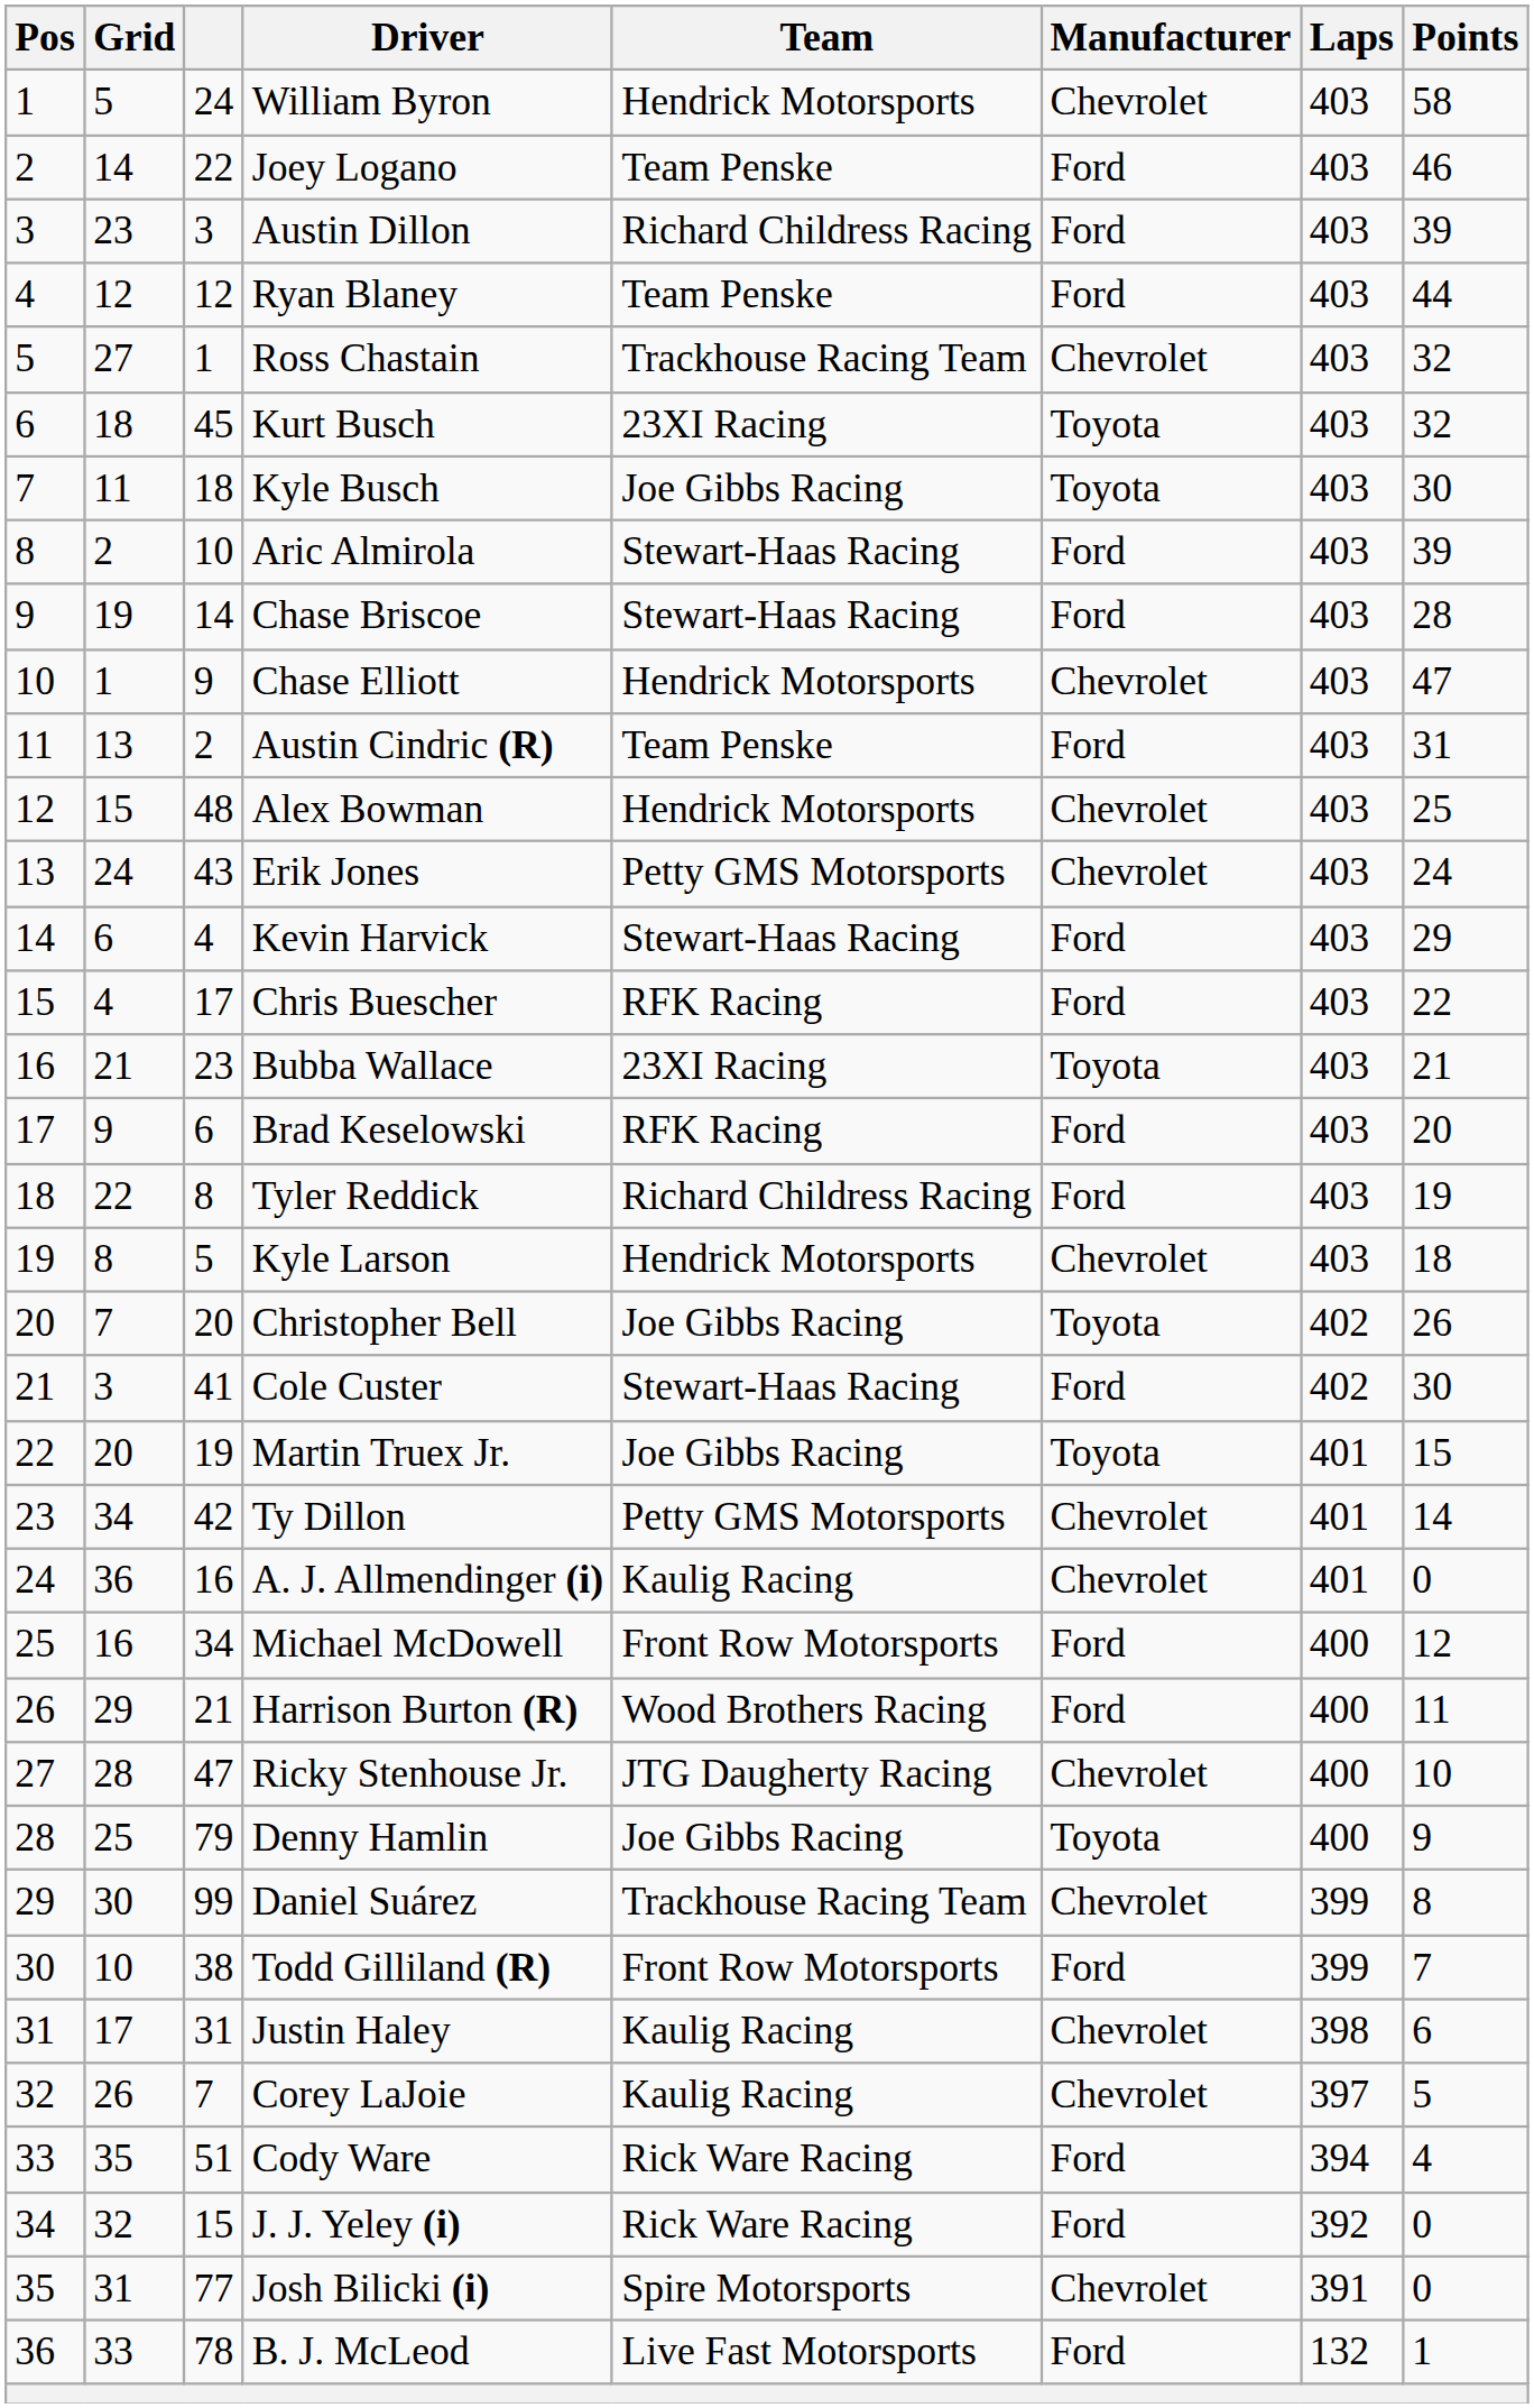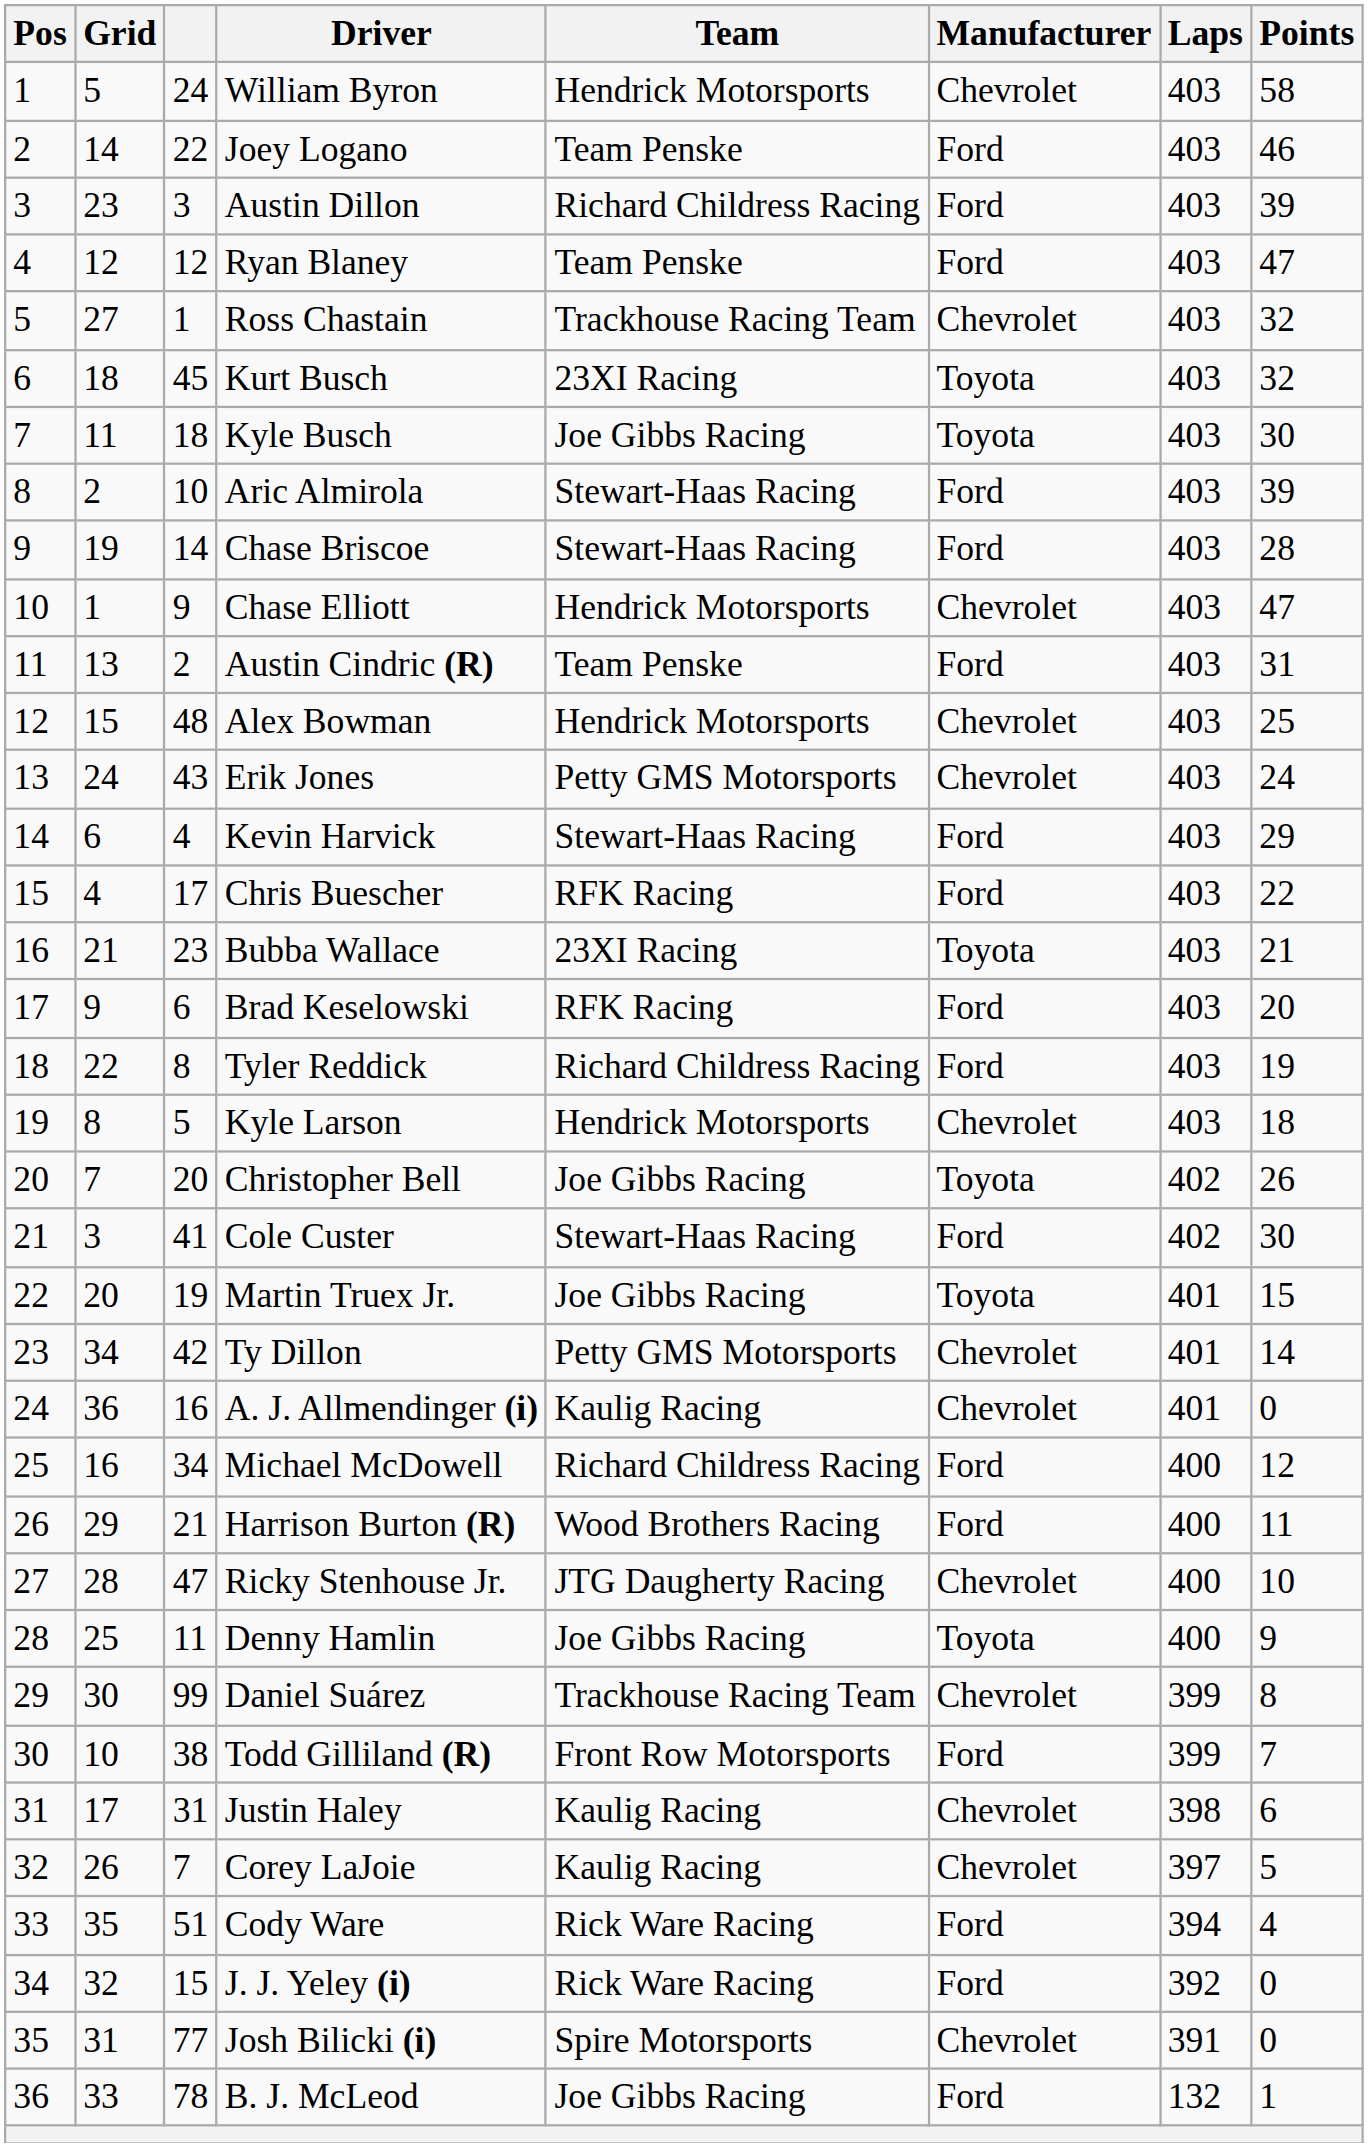 <table class="wikitable" style="font-size:98%">
 <tr>
 <th>Pos</th>
 <th>Grid</th>
 <th></th>
 <th>Driver</th>
 <th>Team</th>
 <th>Manufacturer</th>
 <th>Laps</th>
 <th>Points</th>
 </tr>
 <tr>
 <td>1</td>
 <td>5</td>
 <td>24</td>
 <td>William Byron</td>
 <td>Hendrick Motorsports</td>
 <td>Chevrolet</td>
 <td>403</td>
 <td>58</td>
 </tr>
 <tr>
 <td>2</td>
 <td>14</td>
 <td>22</td>
 <td>Joey Logano</td>
 <td>Team Penske</td>
 <td>Ford</td>
 <td>403</td>
 <td>46</td>
 </tr>
 <tr>
 <td>3</td>
 <td>23</td>
 <td>3</td>
 <td>Austin Dillon</td>
 <td>Richard Childress Racing</td>
 <td>Ford</td>
 <td>403</td>
 <td>39</td>
 </tr>
 <tr>
 <td>4</td>
 <td>12</td>
 <td>12</td>
 <td>Ryan Blaney</td>
 <td>Team Penske</td>
 <td>Ford</td>
 <td>403</td>
-<td>44</td>
+<td>47</td>
 </tr>
 <tr>
 <td>5</td>
 <td>27</td>
 <td>1</td>
 <td>Ross Chastain</td>
 <td>Trackhouse Racing Team</td>
 <td>Chevrolet</td>
 <td>403</td>
 <td>32</td>
 </tr>
 <tr>
 <td>6</td>
 <td>18</td>
 <td>45</td>
 <td>Kurt Busch</td>
 <td>23XI Racing</td>
 <td>Toyota</td>
 <td>403</td>
 <td>32</td>
 </tr>
 <tr>
 <td>7</td>
 <td>11</td>
 <td>18</td>
 <td>Kyle Busch</td>
 <td>Joe Gibbs Racing</td>
 <td>Toyota</td>
 <td>403</td>
 <td>30</td>
 </tr>
 <tr>
 <td>8</td>
 <td>2</td>
 <td>10</td>
 <td>Aric Almirola</td>
 <td>Stewart-Haas Racing</td>
 <td>Ford</td>
 <td>403</td>
 <td>39</td>
 </tr>
 <tr>
 <td>9</td>
 <td>19</td>
 <td>14</td>
 <td>Chase Briscoe</td>
 <td>Stewart-Haas Racing</td>
 <td>Ford</td>
 <td>403</td>
 <td>28</td>
 </tr>
 <tr>
 <td>10</td>
 <td>1</td>
 <td>9</td>
 <td>Chase Elliott</td>
 <td>Hendrick Motorsports</td>
 <td>Chevrolet</td>
 <td>403</td>
 <td>47</td>
 </tr>
 <tr>
 <td>11</td>
 <td>13</td>
 <td>2</td>
 <td>Austin Cindric <strong>(R)</strong></td>
 <td>Team Penske</td>
 <td>Ford</td>
 <td>403</td>
 <td>31</td>
 </tr>
 <tr>
 <td>12</td>
 <td>15</td>
 <td>48</td>
 <td>Alex Bowman</td>
 <td>Hendrick Motorsports</td>
 <td>Chevrolet</td>
 <td>403</td>
 <td>25</td>
 </tr>
 <tr>
 <td>13</td>
 <td>24</td>
 <td>43</td>
 <td>Erik Jones</td>
 <td>Petty GMS Motorsports</td>
 <td>Chevrolet</td>
 <td>403</td>
 <td>24</td>
 </tr>
 <tr>
 <td>14</td>
 <td>6</td>
 <td>4</td>
 <td>Kevin Harvick</td>
 <td>Stewart-Haas Racing</td>
 <td>Ford</td>
 <td>403</td>
 <td>29</td>
 </tr>
 <tr>
 <td>15</td>
 <td>4</td>
 <td>17</td>
 <td>Chris Buescher</td>
 <td>RFK Racing</td>
 <td>Ford</td>
 <td>403</td>
 <td>22</td>
 </tr>
 <tr>
 <td>16</td>
 <td>21</td>
 <td>23</td>
 <td>Bubba Wallace</td>
 <td>23XI Racing</td>
 <td>Toyota</td>
 <td>403</td>
 <td>21</td>
 </tr>
 <tr>
 <td>17</td>
 <td>9</td>
 <td>6</td>
 <td>Brad Keselowski</td>
 <td>RFK Racing</td>
 <td>Ford</td>
 <td>403</td>
 <td>20</td>
 </tr>
 <tr>
 <td>18</td>
 <td>22</td>
 <td>8</td>
 <td>Tyler Reddick</td>
 <td>Richard Childress Racing</td>
 <td>Ford</td>
 <td>403</td>
 <td>19</td>
 </tr>
 <tr>
 <td>19</td>
 <td>8</td>
 <td>5</td>
 <td>Kyle Larson</td>
 <td>Hendrick Motorsports</td>
 <td>Chevrolet</td>
 <td>403</td>
 <td>18</td>
 </tr>
 <tr>
 <td>20</td>
 <td>7</td>
 <td>20</td>
 <td>Christopher Bell</td>
 <td>Joe Gibbs Racing</td>
 <td>Toyota</td>
 <td>402</td>
 <td>26</td>
 </tr>
 <tr>
 <td>21</td>
 <td>3</td>
 <td>41</td>
 <td>Cole Custer</td>
 <td>Stewart-Haas Racing</td>
 <td>Ford</td>
 <td>402</td>
 <td>30</td>
 </tr>
 <tr>
 <td>22</td>
 <td>20</td>
 <td>19</td>
 <td>Martin Truex Jr.</td>
 <td>Joe Gibbs Racing</td>
 <td>Toyota</td>
 <td>401</td>
 <td>15</td>
 </tr>
 <tr>
 <td>23</td>
 <td>34</td>
 <td>42</td>
 <td>Ty Dillon</td>
 <td>Petty GMS Motorsports</td>
 <td>Chevrolet</td>
 <td>401</td>
 <td>14</td>
 </tr>
 <tr>
 <td>24</td>
 <td>36</td>
 <td>16</td>
 <td>A. J. Allmendinger <strong>(i)</strong></td>
 <td>Kaulig Racing</td>
 <td>Chevrolet</td>
 <td>401</td>
 <td>0</td>
 </tr>
 <tr>
 <td>25</td>
 <td>16</td>
 <td>34</td>
 <td>Michael McDowell</td>
-<td>Front Row Motorsports</td>
+<td>Richard Childress Racing</td>
 <td>Ford</td>
 <td>400</td>
 <td>12</td>
 </tr>
 <tr>
 <td>26</td>
 <td>29</td>
 <td>21</td>
 <td>Harrison Burton <strong>(R)</strong></td>
 <td>Wood Brothers Racing</td>
 <td>Ford</td>
 <td>400</td>
 <td>11</td>
 </tr>
 <tr>
 <td>27</td>
 <td>28</td>
 <td>47</td>
 <td>Ricky Stenhouse Jr.</td>
 <td>JTG Daugherty Racing</td>
 <td>Chevrolet</td>
 <td>400</td>
 <td>10</td>
 </tr>
 <tr>
 <td>28</td>
 <td>25</td>
-<td>79</td>
+<td>11</td>
 <td>Denny Hamlin</td>
 <td>Joe Gibbs Racing</td>
 <td>Toyota</td>
 <td>400</td>
 <td>9</td>
 </tr>
 <tr>
 <td>29</td>
 <td>30</td>
 <td>99</td>
 <td>Daniel Suárez</td>
 <td>Trackhouse Racing Team</td>
 <td>Chevrolet</td>
 <td>399</td>
 <td>8</td>
 </tr>
 <tr>
 <td>30</td>
 <td>10</td>
 <td>38</td>
 <td>Todd Gilliland <strong>(R)</strong></td>
 <td>Front Row Motorsports</td>
 <td>Ford</td>
 <td>399</td>
 <td>7</td>
 </tr>
 <tr>
 <td>31</td>
 <td>17</td>
 <td>31</td>
 <td>Justin Haley</td>
 <td>Kaulig Racing</td>
 <td>Chevrolet</td>
 <td>398</td>
 <td>6</td>
 </tr>
 <tr>
 <td>32</td>
 <td>26</td>
 <td>7</td>
 <td>Corey LaJoie</td>
 <td>Kaulig Racing</td>
 <td>Chevrolet</td>
 <td>397</td>
 <td>5</td>
 </tr>
 <tr>
 <td>33</td>
 <td>35</td>
 <td>51</td>
 <td>Cody Ware</td>
 <td>Rick Ware Racing</td>
 <td>Ford</td>
 <td>394</td>
 <td>4</td>
 </tr>
 <tr>
 <td>34</td>
 <td>32</td>
 <td>15</td>
 <td>J. J. Yeley <strong>(i)</strong></td>
 <td>Rick Ware Racing</td>
 <td>Ford</td>
 <td>392</td>
 <td>0</td>
 </tr>
 <tr>
 <td>35</td>
 <td>31</td>
 <td>77</td>
 <td>Josh Bilicki <strong>(i)</strong></td>
 <td>Spire Motorsports</td>
 <td>Chevrolet</td>
 <td>391</td>
 <td>0</td>
 </tr>
 <tr>
 <td>36</td>
 <td>33</td>
 <td>78</td>
 <td>B. J. McLeod</td>
-<td>Live Fast Motorsports</td>
+<td>Joe Gibbs Racing</td>
 <td>Ford</td>
 <td>132</td>
 <td>1</td>
 </tr>
 <tr>
 <th colspan="8"></th>
 </tr>
 </table>
